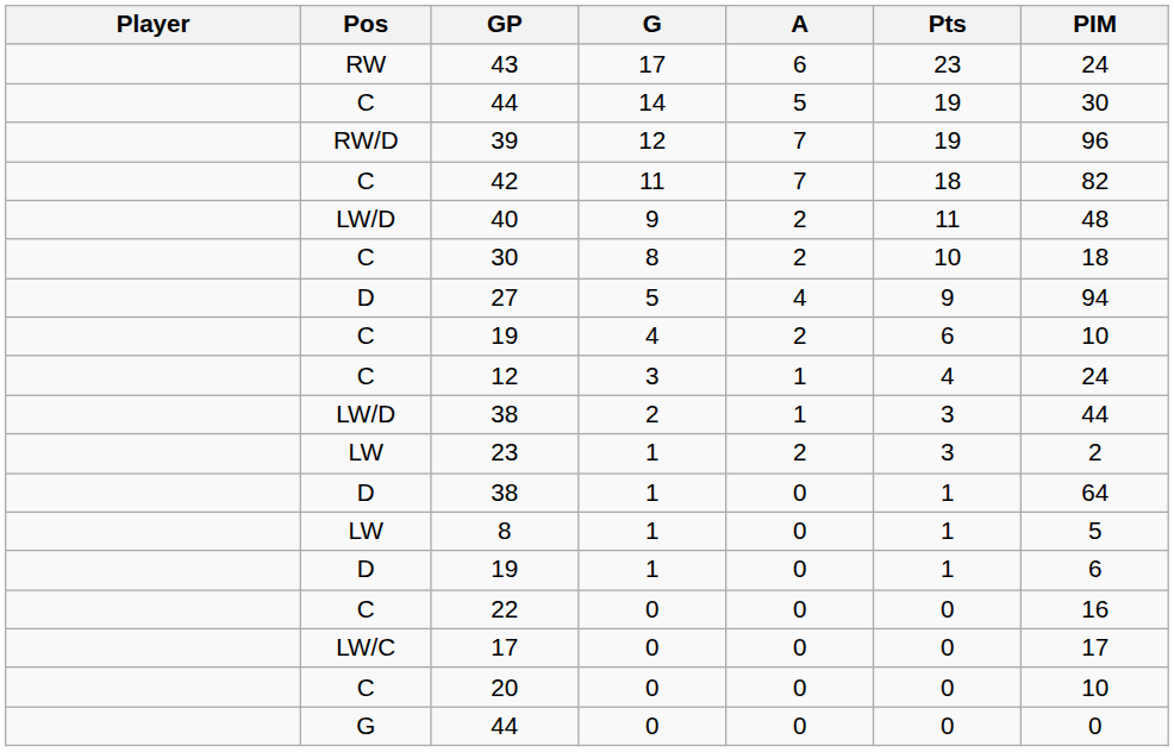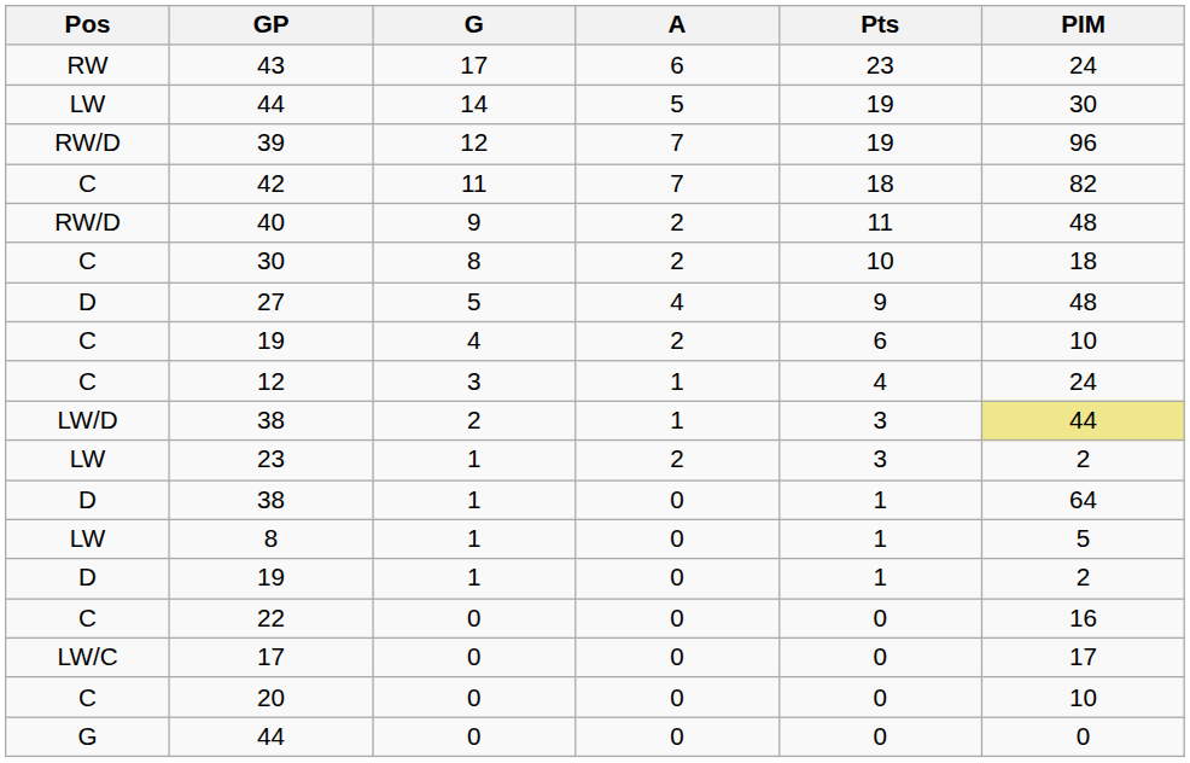 <table class="wikitable sortable" width="60%">
 <tr ALIGN="center">
-<th bgcolor="#DDDDFF" width="10%">Player</th>
 <th bgcolor="#DDDDFF" width="3%" title="Position">Pos</th>
 <th bgcolor="#DDDDFF" width="5%" title="Games played">GP</th>
 <th bgcolor="#DDDDFF" width="5%" title="Goals">G</th>
 <th bgcolor="#DDDDFF" width="5%" title="Assists">A</th>
 <th bgcolor="#DDDDFF" width="5%" title="Points">Pts</th>
 <th bgcolor="#DDDDFF" width="5%" title="Penalties in Minutes">PIM</th>
 </tr>
 <tr align="center">
-<td align="right"></td>
 <td>RW</td>
 <td>43</td>
 <td>17</td>
 <td>6</td>
 <td>23</td>
 <td>24</td>
 </tr>
 <tr align="center">
-<td align="right"></td>
-<td>C</td>
+<td>LW</td>
 <td>44</td>
 <td>14</td>
 <td>5</td>
 <td>19</td>
 <td>30</td>
 </tr>
 <tr align="center">
-<td align="right"></td>
 <td>RW/D</td>
 <td>39</td>
 <td>12</td>
 <td>7</td>
 <td>19</td>
 <td>96</td>
 </tr>
 <tr align="center">
-<td align="right"></td>
 <td>C</td>
 <td>42</td>
 <td>11</td>
 <td>7</td>
 <td>18</td>
 <td>82</td>
 </tr>
 <tr align="center">
-<td align="right"></td>
-<td>LW/D</td>
+<td>RW/D</td>
 <td>40</td>
 <td>9</td>
 <td>2</td>
 <td>11</td>
 <td>48</td>
 </tr>
 <tr align="center">
-<td align="right"></td>
 <td>C</td>
 <td>30</td>
 <td>8</td>
 <td>2</td>
 <td>10</td>
 <td>18</td>
 </tr>
 <tr align="center">
-<td align="right"></td>
 <td>D</td>
 <td>27</td>
 <td>5</td>
 <td>4</td>
 <td>9</td>
-<td>94</td>
+<td>48</td>
 </tr>
 <tr align="center">
-<td align="right"></td>
 <td>C</td>
 <td>19</td>
 <td>4</td>
 <td>2</td>
 <td>6</td>
 <td>10</td>
 </tr>
 <tr align="center">
-<td align="right"></td>
 <td>C</td>
 <td>12</td>
 <td>3</td>
 <td>1</td>
 <td>4</td>
 <td>24</td>
 </tr>
 <tr align="center">
-<td align="right"></td>
 <td>LW/D</td>
 <td>38</td>
 <td>2</td>
 <td>1</td>
 <td>3</td>
-<td>44</td>
+<td style="background: khaki;">44</td>
 </tr>
 <tr align="center">
-<td align="right"></td>
 <td>LW</td>
 <td>23</td>
 <td>1</td>
 <td>2</td>
 <td>3</td>
 <td>2</td>
 </tr>
 <tr align="center">
-<td align="right"></td>
 <td>D</td>
 <td>38</td>
 <td>1</td>
 <td>0</td>
 <td>1</td>
 <td>64</td>
 </tr>
 <tr align="center">
-<td align="right"></td>
 <td>LW</td>
 <td>8</td>
 <td>1</td>
 <td>0</td>
 <td>1</td>
 <td>5</td>
 </tr>
 <tr align="center">
-<td align="right"></td>
 <td>D</td>
 <td>19</td>
 <td>1</td>
 <td>0</td>
 <td>1</td>
-<td>6</td>
+<td>2</td>
 </tr>
 <tr align="center">
-<td align="right"></td>
 <td>C</td>
 <td>22</td>
 <td>0</td>
 <td>0</td>
 <td>0</td>
 <td>16</td>
 </tr>
 <tr align="center">
-<td align="right"></td>
 <td>LW/C</td>
 <td>17</td>
 <td>0</td>
 <td>0</td>
 <td>0</td>
 <td>17</td>
 </tr>
 <tr align="center">
-<td align="right"></td>
 <td>C</td>
 <td>20</td>
 <td>0</td>
 <td>0</td>
 <td>0</td>
 <td>10</td>
 </tr>
 <tr align="center">
-<td align="right"></td>
 <td>G</td>
 <td>44</td>
 <td>0</td>
 <td>0</td>
 <td>0</td>
 <td>0</td>
 </tr>
 </table>
